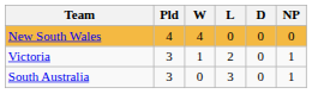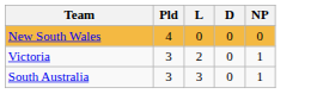 <table class="wikitable" style="text-align:center;">
 <tr>
 <th width=175>Team</th>
 <th style="width:30px;" abbr="Played">Pld</th>
-<th style="width:30px;" abbr="Won">W</th>
 <th style="width:30px;" abbr="Lost">L</th>
 <th style="width:30px;" abbr="Drawn">D</th>
 <th style="width:30px;" abbr="Not Played">NP</th>
 </tr>
 <tr style="background:#f4b942;">
 <td style="text-align:left;"><a href='#'>New South Wales</a></td>
-<td>4</td>
 <td>4</td>
 <td>0</td>
 <td>0</td>
 <td>0</td>
 </tr>
 <tr>
 <td style="text-align:left;"><a href='#'>Victoria</a></td>
 <td>3</td>
-<td>1</td>
 <td>2</td>
 <td>0</td>
 <td>1</td>
 </tr>
 <tr>
 <td style="text-align:left;"><a href='#'>South Australia</a></td>
 <td>3</td>
-<td>0</td>
 <td>3</td>
 <td>0</td>
 <td>1</td>
 </tr>
 </table>
